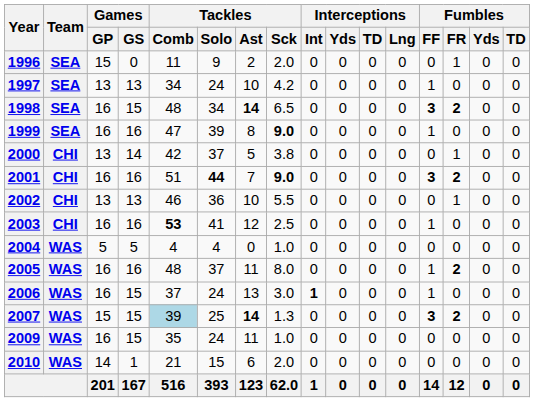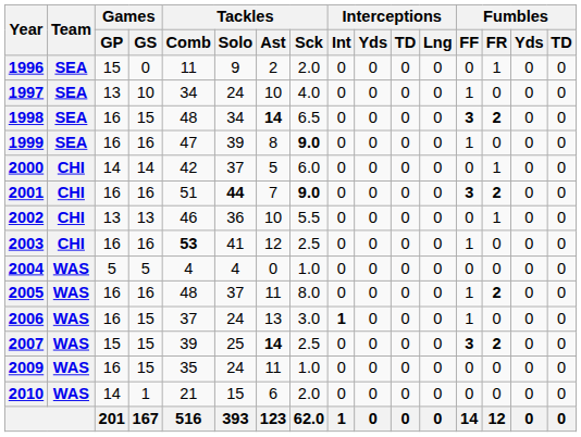 <table class="wikitable" style="text-align:center">
 <tr>
 <th rowspan="2">Year</th>
 <th rowspan="2">Team</th>
 <th colspan="2">Games</th>
 <th colspan="4">Tackles</th>
 <th colspan="4">Interceptions</th>
 <th colspan="4">Fumbles</th>
 </tr>
 <tr>
 <th>GP</th>
 <th>GS</th>
 <th>Comb</th>
 <th>Solo</th>
 <th>Ast</th>
 <th>Sck</th>
 <th>Int</th>
 <th>Yds</th>
 <th>TD</th>
 <th>Lng</th>
 <th>FF</th>
 <th>FR</th>
 <th>Yds</th>
 <th>TD</th>
 </tr>
 <tr>
 <th><a href='#'>1996</a></th>
 <th><a href='#'>SEA</a></th>
 <td>15</td>
 <td>0</td>
 <td>11</td>
 <td>9</td>
 <td>2</td>
 <td>2.0</td>
 <td>0</td>
 <td>0</td>
 <td>0</td>
 <td>0</td>
 <td>0</td>
 <td>1</td>
 <td>0</td>
 <td>0</td>
 </tr>
 <tr>
 <th><a href='#'>1997</a></th>
 <th><a href='#'>SEA</a></th>
 <td>13</td>
-<td>13</td>
+<td>10</td>
 <td>34</td>
 <td>24</td>
 <td>10</td>
-<td>4.2</td>
+<td>4.0</td>
 <td>0</td>
 <td>0</td>
 <td>0</td>
 <td>0</td>
 <td>1</td>
 <td>0</td>
 <td>0</td>
 <td>0</td>
 </tr>
 <tr>
 <th><a href='#'>1998</a></th>
 <th><a href='#'>SEA</a></th>
 <td>16</td>
 <td>15</td>
 <td>48</td>
 <td>34</td>
 <td><strong>14</strong></td>
 <td>6.5</td>
 <td>0</td>
 <td>0</td>
 <td>0</td>
 <td>0</td>
 <td><strong>3</strong></td>
 <td><strong>2</strong></td>
 <td>0</td>
 <td>0</td>
 </tr>
 <tr>
 <th><a href='#'>1999</a></th>
 <th><a href='#'>SEA</a></th>
 <td>16</td>
 <td>16</td>
 <td>47</td>
 <td>39</td>
 <td>8</td>
 <td><strong>9.0</strong></td>
 <td>0</td>
 <td>0</td>
 <td>0</td>
 <td>0</td>
 <td>1</td>
 <td>0</td>
 <td>0</td>
 <td>0</td>
 </tr>
 <tr>
 <th><a href='#'>2000</a></th>
 <th><a href='#'>CHI</a></th>
-<td>13</td>
+<td>14</td>
 <td>14</td>
 <td>42</td>
 <td>37</td>
 <td>5</td>
-<td>3.8</td>
+<td>6.0</td>
 <td>0</td>
 <td>0</td>
 <td>0</td>
 <td>0</td>
 <td>0</td>
 <td>1</td>
 <td>0</td>
 <td>0</td>
 </tr>
 <tr>
 <th><a href='#'>2001</a></th>
 <th><a href='#'>CHI</a></th>
 <td>16</td>
 <td>16</td>
 <td>51</td>
 <td><strong>44</strong></td>
 <td>7</td>
 <td><strong>9.0</strong></td>
 <td>0</td>
 <td>0</td>
 <td>0</td>
 <td>0</td>
 <td><strong>3</strong></td>
 <td><strong>2</strong></td>
 <td>0</td>
 <td>0</td>
 </tr>
 <tr>
 <th><a href='#'>2002</a></th>
 <th><a href='#'>CHI</a></th>
 <td>13</td>
 <td>13</td>
 <td>46</td>
 <td>36</td>
 <td>10</td>
 <td>5.5</td>
 <td>0</td>
 <td>0</td>
 <td>0</td>
 <td>0</td>
 <td>0</td>
 <td>1</td>
 <td>0</td>
 <td>0</td>
 </tr>
 <tr>
 <th><a href='#'>2003</a></th>
 <th><a href='#'>CHI</a></th>
 <td>16</td>
 <td>16</td>
 <td><strong>53</strong></td>
 <td>41</td>
 <td>12</td>
 <td>2.5</td>
 <td>0</td>
 <td>0</td>
 <td>0</td>
 <td>0</td>
 <td>1</td>
 <td>0</td>
 <td>0</td>
 <td>0</td>
 </tr>
 <tr>
 <th><a href='#'>2004</a></th>
 <th><a href='#'>WAS</a></th>
 <td>5</td>
 <td>5</td>
 <td>4</td>
 <td>4</td>
 <td>0</td>
 <td>1.0</td>
 <td>0</td>
 <td>0</td>
 <td>0</td>
 <td>0</td>
 <td>0</td>
 <td>0</td>
 <td>0</td>
 <td>0</td>
 </tr>
 <tr>
 <th><a href='#'>2005</a></th>
 <th><a href='#'>WAS</a></th>
 <td>16</td>
 <td>16</td>
 <td>48</td>
 <td>37</td>
 <td>11</td>
 <td>8.0</td>
 <td>0</td>
 <td>0</td>
 <td>0</td>
 <td>0</td>
 <td>1</td>
 <td><strong>2</strong></td>
 <td>0</td>
 <td>0</td>
 </tr>
 <tr>
 <th><a href='#'>2006</a></th>
 <th><a href='#'>WAS</a></th>
 <td>16</td>
 <td>15</td>
 <td>37</td>
 <td>24</td>
 <td>13</td>
 <td>3.0</td>
 <td><strong>1</strong></td>
 <td>0</td>
 <td>0</td>
 <td>0</td>
 <td>1</td>
 <td>0</td>
 <td>0</td>
 <td>0</td>
 </tr>
 <tr>
 <th><a href='#'>2007</a></th>
 <th><a href='#'>WAS</a></th>
 <td>15</td>
 <td>15</td>
-<td style="background: lightblue;">39</td>
+<td>39</td>
 <td>25</td>
 <td><strong>14</strong></td>
-<td>1.3</td>
+<td>2.5</td>
 <td>0</td>
 <td>0</td>
 <td>0</td>
 <td>0</td>
 <td><strong>3</strong></td>
 <td><strong>2</strong></td>
 <td>0</td>
 <td>0</td>
 </tr>
 <tr>
 <th><a href='#'>2009</a></th>
 <th><a href='#'>WAS</a></th>
 <td>16</td>
 <td>15</td>
 <td>35</td>
 <td>24</td>
 <td>11</td>
 <td>1.0</td>
 <td>0</td>
 <td>0</td>
 <td>0</td>
 <td>0</td>
 <td>0</td>
 <td>0</td>
 <td>0</td>
 <td>0</td>
 </tr>
 <tr>
 <th><a href='#'>2010</a></th>
 <th><a href='#'>WAS</a></th>
 <td>14</td>
 <td>1</td>
 <td>21</td>
 <td>15</td>
 <td>6</td>
 <td>2.0</td>
 <td>0</td>
 <td>0</td>
 <td>0</td>
 <td>0</td>
 <td>0</td>
 <td>0</td>
 <td>0</td>
 <td>0</td>
 </tr>
 <tr>
 <th colspan="2"></th>
 <th>201</th>
 <th>167</th>
 <th>516</th>
 <th>393</th>
 <th>123</th>
 <th>62.0</th>
 <th>1</th>
 <th>0</th>
 <th>0</th>
 <th>0</th>
 <th>14</th>
 <th>12</th>
 <th>0</th>
 <th>0</th>
 </tr>
 </table>
